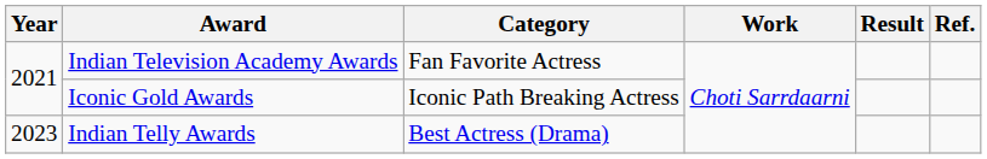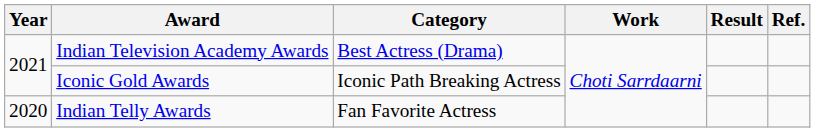 <table class="wikitable plainrowheaders">
 <tr>
 <th>Year</th>
 <th>Award</th>
 <th>Category</th>
 <th>Work</th>
 <th>Result</th>
 <th>Ref.</th>
 </tr>
 <tr>
 <td rowspan="2">2021</td>
 <td><a href='#'>Indian Television Academy Awards</a></td>
-<td>Fan Favorite Actress</td>
+<td><a href='#'>Best Actress (Drama)</a></td>
 <td rowspan="3"><em><a href='#'>Choti Sarrdaarni</a></em></td>
 <td></td>
 <td></td>
 </tr>
 <tr>
 <td><a href='#'>Iconic Gold Awards</a></td>
 <td>Iconic Path Breaking Actress</td>
 <td></td>
 <td></td>
 </tr>
 <tr>
-<td>2023</td>
+<td>2020</td>
 <td><a href='#'>Indian Telly Awards</a></td>
-<td><a href='#'>Best Actress (Drama)</a></td>
+<td>Fan Favorite Actress</td>
 <td></td>
 <td></td>
 </tr>
 </table>
